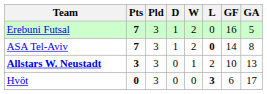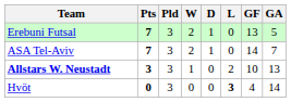 <table class="wikitable" style="text-align: center;">
 <tr>
 <th width="175">Team</th>
 <th width="20">Pts</th>
 <th width="20">Pld</th>
+<th width="20">W</th>
 <th width="20">D</th>
-<th width="20">W</th>
 <th width="20">L</th>
 <th width="20">GF</th>
 <th width="20">GA</th>
 </tr>
 <tr bgcolor="#ccffcc">
 <td align="left"> <a href='#'>Erebuni Futsal</a></td>
 <td><strong>7</strong></td>
 <td>3</td>
+<td>2</td>
 <td>1</td>
-<td>2</td>
 <td>0</td>
-<td>16</td>
+<td>13</td>
 <td>5</td>
 </tr>
 <tr bgcolor=ffffff>
 <td align="left"> <a href='#'>ASA Tel-Aviv</a></td>
 <td><strong>7</strong></td>
 <td>3</td>
+<td>2</td>
 <td>1</td>
-<td>2</td>
-<td><strong>0</strong></td>
+<td>0</td>
 <td>14</td>
-<td>8</td>
+<td>7</td>
 </tr>
 <tr bgcolor=ffffff>
 <td align="left"> <strong><a href='#'>Allstars W. Neustadt</a></strong></td>
 <td><strong>3</strong></td>
 <td>3</td>
+<td>1</td>
 <td>0</td>
-<td>1</td>
 <td>2</td>
 <td>10</td>
 <td>13</td>
 </tr>
 <tr bgcolor=ffffff>
 <td align="left"> <a href='#'>Hvöt</a></td>
 <td><strong>0</strong></td>
 <td>3</td>
 <td>0</td>
 <td>0</td>
 <td><strong>3</strong></td>
-<td>6</td>
-<td>17</td>
+<td>4</td>
+<td>14</td>
 </tr>
 </table>
